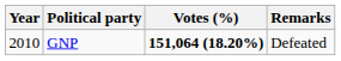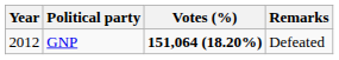 <table class="wikitable">
 <tr>
 <th>Year</th>
 <th>Political party</th>
 <th>Votes (%)</th>
 <th>Remarks</th>
 </tr>
 <tr>
-<td>2010</td>
+<td>2012</td>
 <td><a href='#'>GNP</a></td>
 <td><strong>151,064 (18.20%)</strong></td>
 <td>Defeated</td>
 </tr>
 </table>
